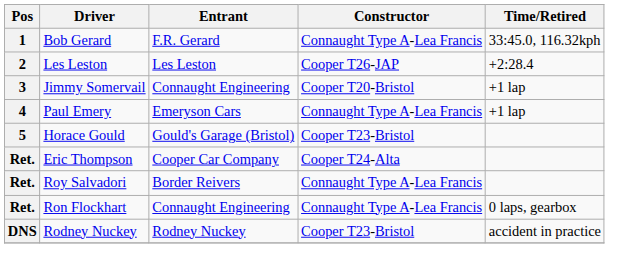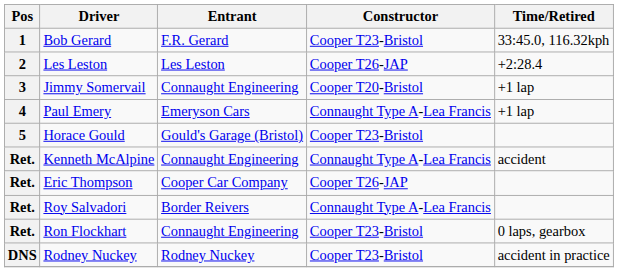 <table class="wikitable" style="font-size: 95%;">
 <tr>
 <th>Pos</th>
 <th>Driver</th>
 <th>Entrant</th>
 <th>Constructor</th>
 <th>Time/Retired</th>
 </tr>
 <tr>
 <th>1</th>
 <td> <a href='#'>Bob Gerard</a></td>
 <td><a href='#'>F.R. Gerard</a></td>
-<td><a href='#'>Connaught Type A</a>-<a href='#'>Lea Francis</a></td>
+<td><a href='#'>Cooper T23</a>-<a href='#'>Bristol</a></td>
 <td>33:45.0, 116.32kph</td>
 </tr>
 <tr>
 <th>2</th>
 <td> <a href='#'>Les Leston</a></td>
 <td><a href='#'>Les Leston</a></td>
 <td><a href='#'>Cooper T26</a>-<a href='#'>JAP</a></td>
 <td>+2:28.4</td>
 </tr>
 <tr>
 <th>3</th>
 <td> <a href='#'>Jimmy Somervail</a></td>
 <td><a href='#'>Connaught Engineering</a></td>
 <td><a href='#'>Cooper T20</a>-<a href='#'>Bristol</a></td>
 <td>+1 lap</td>
 </tr>
 <tr>
 <th>4</th>
 <td> <a href='#'>Paul Emery</a></td>
 <td><a href='#'>Emeryson Cars</a></td>
 <td><a href='#'>Connaught Type A</a>-<a href='#'>Lea Francis</a></td>
 <td>+1 lap</td>
 </tr>
 <tr>
 <th>5</th>
 <td> <a href='#'>Horace Gould</a></td>
 <td><a href='#'>Gould's Garage (Bristol)</a></td>
 <td><a href='#'>Cooper T23</a>-<a href='#'>Bristol</a></td>
 <td></td>
 </tr>
 <tr>
 <th>Ret.</th>
+<td> <a href='#'>Kenneth McAlpine</a></td>
+<td><a href='#'>Connaught Engineering</a></td>
+<td><a href='#'>Connaught Type A</a>-<a href='#'>Lea Francis</a></td>
+<td>accident</td>
+</tr>
+<tr>
+<th>Ret.</th>
 <td> <a href='#'>Eric Thompson</a></td>
 <td><a href='#'>Cooper Car Company</a></td>
-<td><a href='#'>Cooper T24</a>-<a href='#'>Alta</a></td>
+<td><a href='#'>Cooper T26</a>-<a href='#'>JAP</a></td>
 <td></td>
 </tr>
 <tr>
 <th>Ret.</th>
 <td> <a href='#'>Roy Salvadori</a></td>
 <td><a href='#'>Border Reivers</a></td>
 <td><a href='#'>Connaught Type A</a>-<a href='#'>Lea Francis</a></td>
 <td></td>
 </tr>
 <tr>
 <th>Ret.</th>
 <td> <a href='#'>Ron Flockhart</a></td>
 <td><a href='#'>Connaught Engineering</a></td>
-<td><a href='#'>Connaught Type A</a>-<a href='#'>Lea Francis</a></td>
+<td><a href='#'>Cooper T23</a>-<a href='#'>Bristol</a></td>
 <td>0 laps, gearbox</td>
 </tr>
 <tr>
 <th>DNS</th>
 <td> <a href='#'>Rodney Nuckey</a></td>
 <td><a href='#'>Rodney Nuckey</a></td>
 <td><a href='#'>Cooper T23</a>-<a href='#'>Bristol</a></td>
 <td>accident in practice</td>
 </tr>
 <tr>
 </tr>
 </table>
